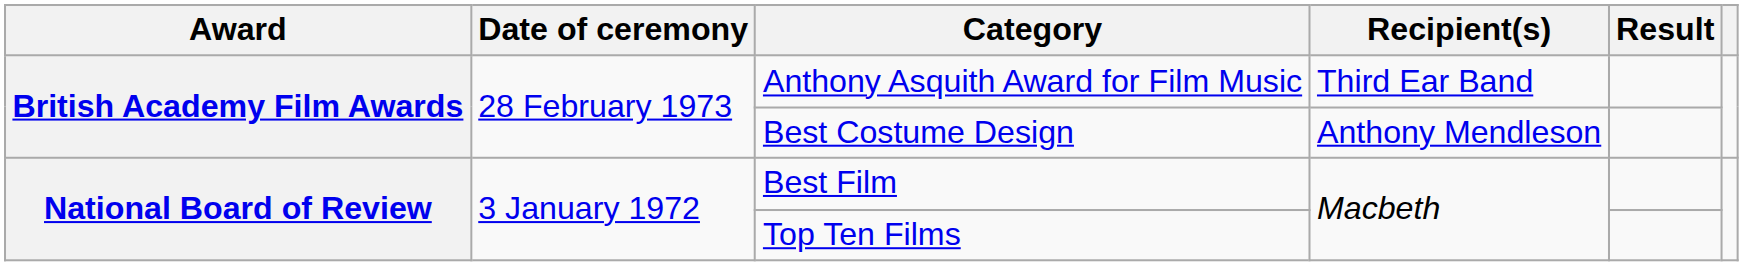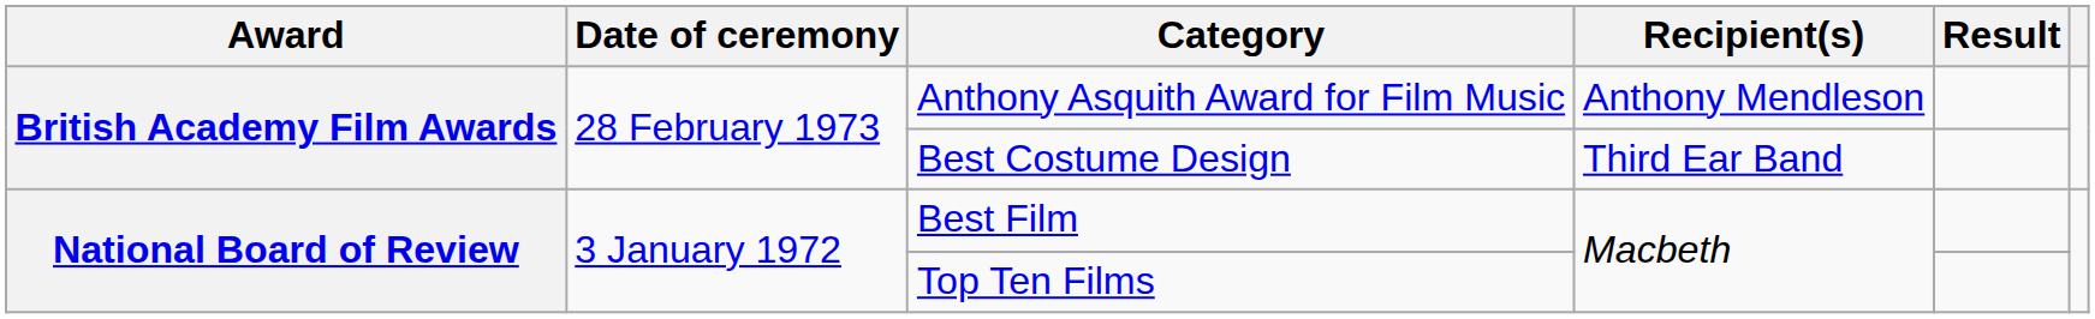 <table class="wikitable plainrowheaders sortable">
 <tr>
 <th scope="col">Award</th>
 <th scope="col">Date of ceremony</th>
 <th scope="col">Category</th>
 <th scope="col">Recipient(s)</th>
 <th scope="col">Result</th>
 <th scope="col" class="unsortable"></th>
 </tr>
 <tr>
 <th scope="row" rowspan=2><a href='#'>British Academy Film Awards</a></th>
 <td rowspan="2"><a href='#'>28 February 1973</a></td>
 <td><a href='#'>Anthony Asquith Award for Film Music</a></td>
-<td><a href='#'>Third Ear Band</a></td>
+<td><a href='#'>Anthony Mendleson</a> </td>
 <td></td>
 <td rowspan="2"></td>
 </tr>
 <tr>
 <td><a href='#'>Best Costume Design</a></td>
-<td><a href='#'>Anthony Mendleson</a> </td>
+<td><a href='#'>Third Ear Band</a></td>
 <td></td>
 </tr>
 <tr>
 <th scope="row" rowspan=2><a href='#'>National Board of Review</a></th>
 <td rowspan="2"><a href='#'>3 January 1972</a></td>
 <td><a href='#'>Best Film</a></td>
 <td rowspan="2"><em>Macbeth</em></td>
 <td></td>
 <td rowspan="2"></td>
 </tr>
 <tr>
 <td><a href='#'>Top Ten Films</a></td>
 <td></td>
 </tr>
 </table>
